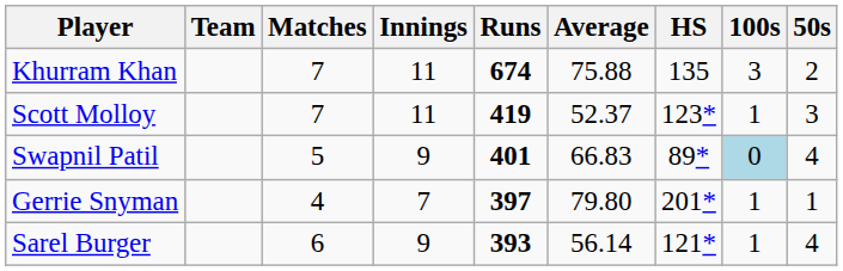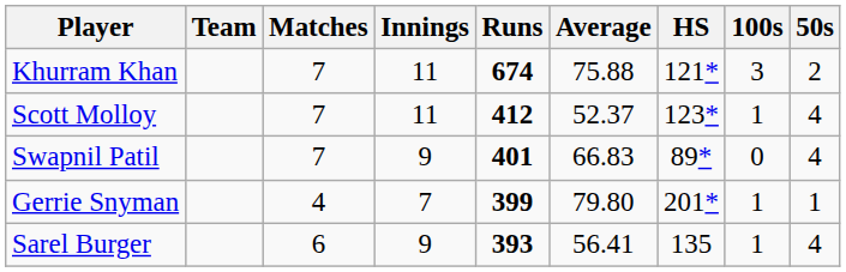 <table class="wikitable" style="text-align:center;">
 <tr>
 <th>Player</th>
 <th>Team</th>
 <th>Matches</th>
 <th>Innings</th>
 <th>Runs</th>
 <th>Average</th>
 <th>HS</th>
 <th>100s</th>
 <th>50s</th>
 </tr>
 <tr>
 <td align="left"><a href='#'>Khurram Khan</a></td>
 <td align="left"></td>
 <td>7</td>
 <td>11</td>
 <td><strong>674</strong></td>
 <td>75.88</td>
-<td>135</td>
+<td>121<a href='#'>*</a></td>
 <td>3</td>
 <td>2</td>
 </tr>
 <tr>
 <td align="left"><a href='#'>Scott Molloy</a></td>
 <td align="left"></td>
 <td>7</td>
 <td>11</td>
-<td><strong>419</strong></td>
+<td><strong>412</strong></td>
 <td>52.37</td>
 <td>123<a href='#'>*</a></td>
 <td>1</td>
-<td>3</td>
+<td>4</td>
 </tr>
 <tr>
 <td align="left"><a href='#'>Swapnil Patil</a></td>
 <td align="left"></td>
-<td>5</td>
+<td>7</td>
 <td>9</td>
 <td><strong>401</strong></td>
 <td>66.83</td>
 <td>89<a href='#'>*</a></td>
-<td style="background: lightblue;">0</td>
+<td>0</td>
 <td>4</td>
 </tr>
 <tr>
 <td align="left"><a href='#'>Gerrie Snyman</a></td>
 <td align="left"></td>
 <td>4</td>
 <td>7</td>
-<td><strong>397</strong></td>
+<td><strong>399</strong></td>
 <td>79.80</td>
 <td>201<a href='#'>*</a></td>
 <td>1</td>
 <td>1</td>
 </tr>
 <tr>
 <td align="left"><a href='#'>Sarel Burger</a></td>
 <td align="left"></td>
 <td>6</td>
 <td>9</td>
 <td><strong>393</strong></td>
-<td>56.14</td>
-<td>121<a href='#'>*</a></td>
+<td>56.41</td>
+<td>135</td>
 <td>1</td>
 <td>4</td>
 </tr>
 </table>
